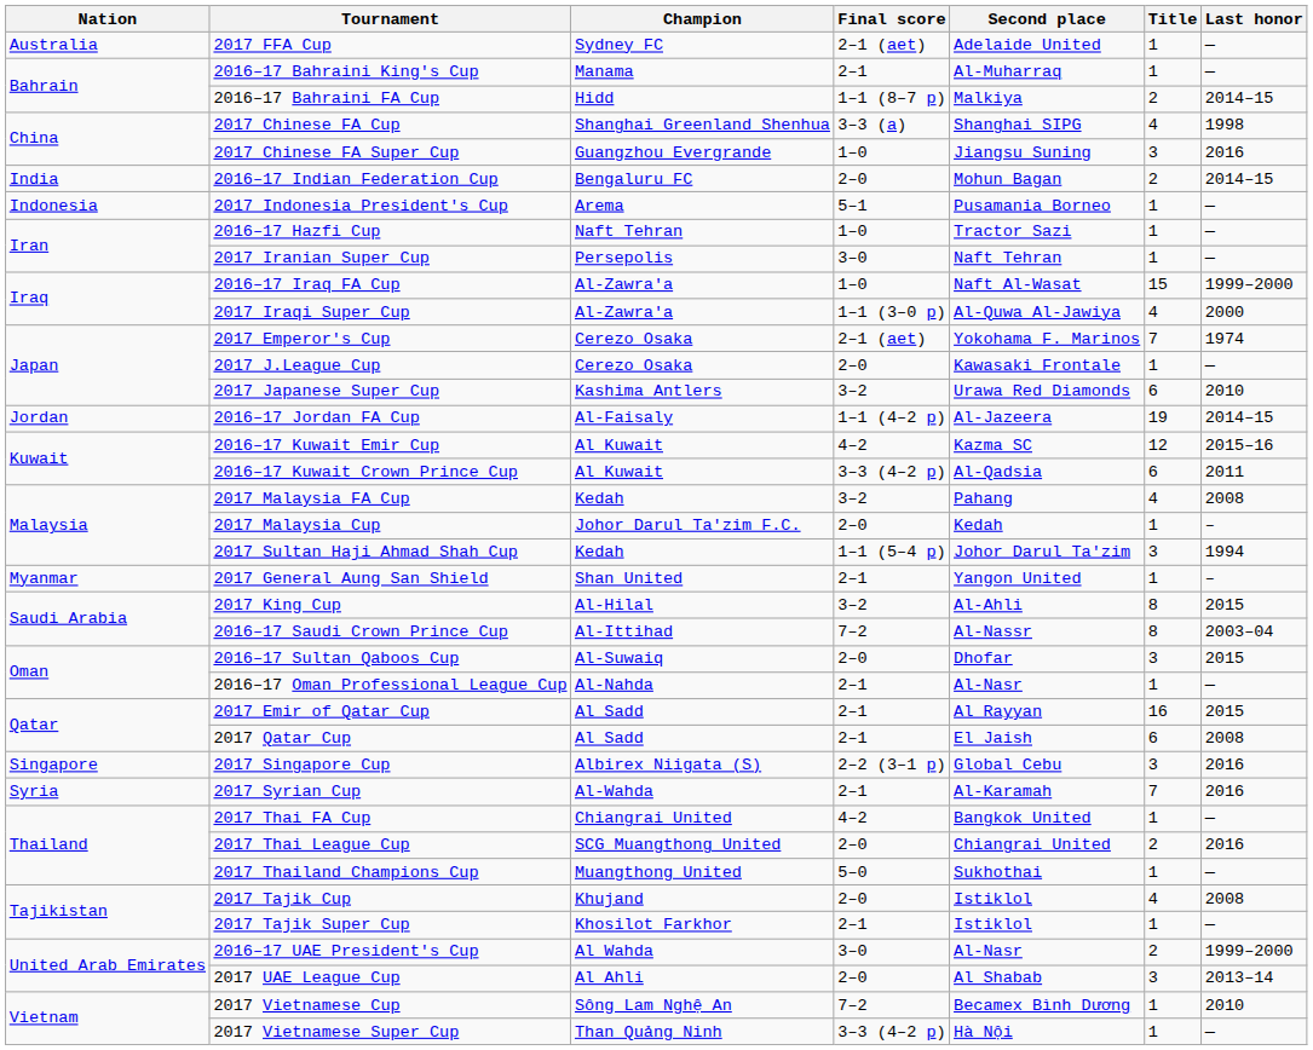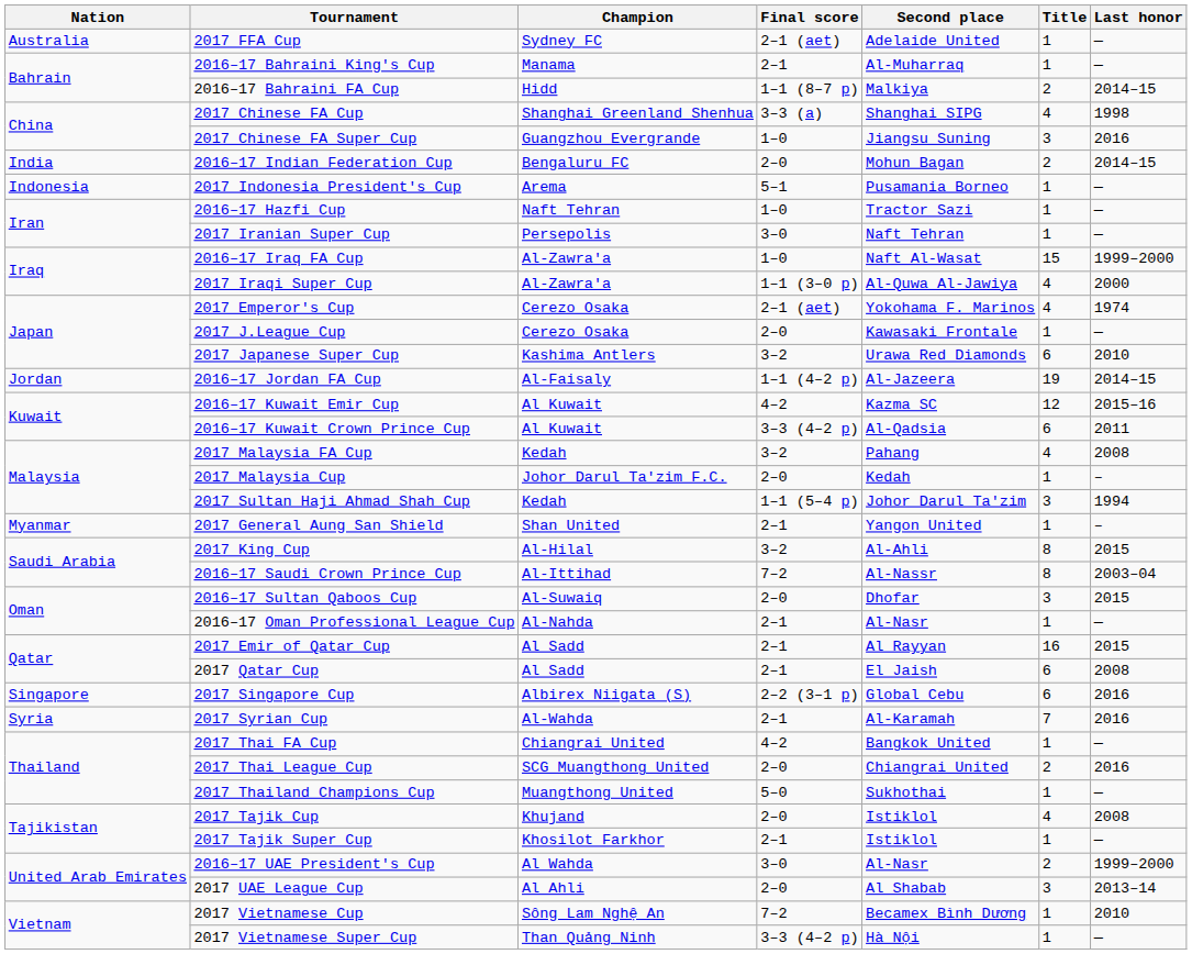 <table class="wikitable sortable">
 <tr>
 <th>Nation</th>
 <th>Tournament</th>
 <th>Champion</th>
 <th>Final score</th>
 <th>Second place</th>
 <th data-sort-type="number">Title</th>
 <th>Last honor</th>
 </tr>
 <tr>
 <td> <a href='#'>Australia</a></td>
 <td><a href='#'>2017 FFA Cup</a></td>
 <td><a href='#'>Sydney FC</a></td>
 <td>2–1 (<a href='#'>aet</a>)</td>
 <td><a href='#'>Adelaide United</a></td>
 <td>1</td>
 <td>—</td>
 </tr>
 <tr>
 <td rowspan=2> <a href='#'>Bahrain</a></td>
 <td><a href='#'>2016–17 Bahraini King's Cup</a></td>
 <td><a href='#'>Manama</a></td>
 <td>2–1</td>
 <td><a href='#'>Al-Muharraq</a></td>
 <td>1</td>
 <td>—</td>
 </tr>
 <tr>
 <td>2016–17 <a href='#'>Bahraini FA Cup</a></td>
 <td><a href='#'>Hidd</a></td>
 <td>1–1 (8–7 <a href='#'>p</a>)</td>
 <td><a href='#'>Malkiya</a></td>
 <td>2</td>
 <td>2014–15</td>
 </tr>
 <tr>
 <td rowspan=2> <a href='#'>China</a></td>
 <td><a href='#'>2017 Chinese FA Cup</a></td>
 <td><a href='#'>Shanghai Greenland Shenhua</a></td>
 <td>3–3 (<a href='#'>a</a>)</td>
 <td><a href='#'>Shanghai SIPG</a></td>
 <td>4</td>
 <td>1998</td>
 </tr>
 <tr>
 <td><a href='#'>2017 Chinese FA Super Cup</a></td>
 <td><a href='#'>Guangzhou Evergrande</a></td>
 <td>1–0</td>
 <td><a href='#'>Jiangsu Suning</a></td>
 <td>3</td>
 <td>2016</td>
 </tr>
 <tr>
 <td> <a href='#'>India</a></td>
 <td><a href='#'>2016–17 Indian Federation Cup</a></td>
 <td><a href='#'>Bengaluru FC</a></td>
 <td>2–0</td>
 <td><a href='#'>Mohun Bagan</a></td>
 <td>2</td>
 <td>2014–15</td>
 </tr>
 <tr>
 <td> <a href='#'>Indonesia</a></td>
 <td><a href='#'>2017 Indonesia President's Cup</a></td>
 <td><a href='#'>Arema</a></td>
 <td>5–1</td>
 <td><a href='#'>Pusamania Borneo</a></td>
 <td>1</td>
 <td>—</td>
 </tr>
 <tr>
 <td rowspan=2> <a href='#'>Iran</a></td>
 <td><a href='#'>2016–17 Hazfi Cup</a></td>
 <td><a href='#'>Naft Tehran</a></td>
 <td>1–0</td>
 <td><a href='#'>Tractor Sazi</a></td>
 <td>1</td>
 <td>—</td>
 </tr>
 <tr>
 <td><a href='#'>2017 Iranian Super Cup</a></td>
 <td><a href='#'>Persepolis</a></td>
 <td>3–0</td>
 <td><a href='#'>Naft Tehran</a></td>
 <td>1</td>
 <td>—</td>
 </tr>
 <tr>
 <td rowspan="2"> <a href='#'>Iraq</a></td>
 <td><a href='#'>2016–17 Iraq FA Cup</a></td>
 <td><a href='#'>Al-Zawra'a</a></td>
 <td>1–0</td>
 <td><a href='#'>Naft Al-Wasat</a></td>
 <td>15</td>
 <td>1999–2000</td>
 </tr>
 <tr>
 <td><a href='#'>2017 Iraqi Super Cup</a></td>
 <td><a href='#'>Al-Zawra'a</a></td>
 <td>1–1 (3–0 <a href='#'>p</a>)</td>
 <td><a href='#'>Al-Quwa Al-Jawiya</a></td>
 <td>4</td>
 <td>2000</td>
 </tr>
 <tr>
 <td rowspan=3> <a href='#'>Japan</a></td>
 <td><a href='#'>2017 Emperor's Cup</a></td>
 <td><a href='#'>Cerezo Osaka</a></td>
 <td>2–1 (<a href='#'>aet</a>)</td>
 <td><a href='#'>Yokohama F. Marinos</a></td>
-<td>7</td>
+<td>4</td>
 <td>1974</td>
 </tr>
 <tr>
 <td><a href='#'>2017 J.League Cup</a></td>
 <td><a href='#'>Cerezo Osaka</a></td>
 <td>2–0</td>
 <td><a href='#'>Kawasaki Frontale</a></td>
 <td>1</td>
 <td>—</td>
 </tr>
 <tr>
 <td><a href='#'>2017 Japanese Super Cup</a></td>
 <td><a href='#'>Kashima Antlers</a></td>
 <td>3–2</td>
 <td><a href='#'>Urawa Red Diamonds</a></td>
 <td>6</td>
 <td>2010</td>
 </tr>
 <tr>
 <td> <a href='#'>Jordan</a></td>
 <td><a href='#'>2016–17 Jordan FA Cup</a></td>
 <td><a href='#'>Al-Faisaly</a></td>
 <td>1–1 (4–2 <a href='#'>p</a>)</td>
 <td><a href='#'>Al-Jazeera</a></td>
 <td>19</td>
 <td>2014–15</td>
 </tr>
 <tr>
 <td rowspan=2> <a href='#'>Kuwait</a></td>
 <td><a href='#'>2016–17 Kuwait Emir Cup</a></td>
 <td><a href='#'>Al Kuwait</a></td>
 <td>4–2</td>
 <td><a href='#'>Kazma SC</a></td>
 <td>12</td>
 <td>2015–16</td>
 </tr>
 <tr>
 <td><a href='#'>2016–17 Kuwait Crown Prince Cup</a></td>
 <td><a href='#'>Al Kuwait</a></td>
 <td>3–3 (4–2 <a href='#'>p</a>)</td>
 <td><a href='#'>Al-Qadsia</a></td>
 <td>6</td>
 <td>2011</td>
 </tr>
 <tr>
 <td rowspan=3> <a href='#'>Malaysia</a></td>
 <td><a href='#'>2017 Malaysia FA Cup</a></td>
 <td><a href='#'>Kedah</a></td>
 <td>3–2</td>
 <td><a href='#'>Pahang</a></td>
 <td>4</td>
 <td>2008</td>
 </tr>
 <tr>
 <td><a href='#'>2017 Malaysia Cup</a></td>
 <td><a href='#'>Johor Darul Ta'zim F.C.</a></td>
 <td>2–0</td>
 <td><a href='#'>Kedah</a></td>
 <td>1</td>
 <td>–</td>
 </tr>
 <tr>
 <td><a href='#'>2017 Sultan Haji Ahmad Shah Cup</a></td>
 <td><a href='#'>Kedah</a></td>
 <td>1–1 (5–4 <a href='#'>p</a>)</td>
 <td><a href='#'>Johor Darul Ta'zim</a></td>
 <td>3</td>
 <td>1994</td>
 </tr>
 <tr>
 <td> <a href='#'>Myanmar</a></td>
 <td><a href='#'>2017 General Aung San Shield</a></td>
 <td><a href='#'>Shan United</a></td>
 <td>2–1</td>
 <td><a href='#'>Yangon United</a></td>
 <td>1</td>
 <td>–</td>
 </tr>
 <tr>
 <td rowspan=2> <a href='#'>Saudi Arabia</a></td>
 <td><a href='#'>2017 King Cup</a></td>
 <td><a href='#'>Al-Hilal</a></td>
 <td>3–2</td>
 <td><a href='#'>Al-Ahli</a></td>
 <td>8</td>
 <td>2015</td>
 </tr>
 <tr>
 <td><a href='#'>2016–17 Saudi Crown Prince Cup</a></td>
 <td><a href='#'>Al-Ittihad</a></td>
 <td>7–2</td>
 <td><a href='#'>Al-Nassr</a></td>
 <td>8</td>
 <td>2003–04</td>
 </tr>
 <tr>
 <td rowspan=2> <a href='#'>Oman</a></td>
 <td><a href='#'>2016–17 Sultan Qaboos Cup</a></td>
 <td><a href='#'>Al-Suwaiq</a></td>
 <td>2–0</td>
 <td><a href='#'>Dhofar</a></td>
 <td>3</td>
 <td>2015</td>
 </tr>
 <tr>
 <td>2016–17 <a href='#'>Oman Professional League Cup</a></td>
 <td><a href='#'>Al-Nahda</a></td>
 <td>2–1</td>
 <td><a href='#'>Al-Nasr</a></td>
 <td>1</td>
 <td>—</td>
 </tr>
 <tr>
 <td rowspan=2> <a href='#'>Qatar</a></td>
 <td><a href='#'>2017 Emir of Qatar Cup</a></td>
 <td><a href='#'>Al Sadd</a></td>
 <td>2–1</td>
 <td><a href='#'>Al Rayyan</a></td>
 <td>16</td>
 <td>2015</td>
 </tr>
 <tr>
 <td>2017 <a href='#'>Qatar Cup</a></td>
 <td><a href='#'>Al Sadd</a></td>
 <td>2–1</td>
 <td><a href='#'>El Jaish</a></td>
 <td>6</td>
 <td>2008</td>
 </tr>
 <tr>
 <td> <a href='#'>Singapore</a></td>
 <td><a href='#'>2017 Singapore Cup</a></td>
 <td><a href='#'>Albirex Niigata (S)</a></td>
 <td>2–2 (3–1 <a href='#'>p</a>)</td>
 <td><a href='#'>Global Cebu</a></td>
-<td>3</td>
+<td>6</td>
 <td>2016</td>
 </tr>
 <tr>
 <td> <a href='#'>Syria</a></td>
 <td><a href='#'>2017 Syrian Cup</a></td>
 <td><a href='#'>Al-Wahda</a></td>
 <td>2–1</td>
 <td><a href='#'>Al-Karamah</a></td>
 <td>7</td>
 <td>2016</td>
 </tr>
 <tr>
 <td rowspan=3> <a href='#'>Thailand</a></td>
 <td><a href='#'>2017 Thai FA Cup</a></td>
 <td><a href='#'>Chiangrai United</a></td>
 <td>4–2</td>
 <td><a href='#'>Bangkok United</a></td>
 <td>1</td>
 <td>—</td>
 </tr>
 <tr>
 <td><a href='#'>2017 Thai League Cup</a></td>
 <td><a href='#'>SCG Muangthong United</a></td>
 <td>2–0</td>
 <td><a href='#'>Chiangrai United</a></td>
 <td>2</td>
 <td>2016</td>
 </tr>
 <tr>
 <td><a href='#'>2017 Thailand Champions Cup</a></td>
 <td><a href='#'>Muangthong United</a></td>
 <td>5–0</td>
 <td><a href='#'>Sukhothai</a></td>
 <td>1</td>
 <td>—</td>
 </tr>
 <tr>
 <td rowspan=2> <a href='#'>Tajikistan</a></td>
 <td><a href='#'>2017 Tajik Cup</a></td>
 <td><a href='#'>Khujand</a></td>
 <td>2–0</td>
 <td><a href='#'>Istiklol</a></td>
 <td>4</td>
 <td>2008</td>
 </tr>
 <tr>
 <td><a href='#'>2017 Tajik Super Cup</a></td>
 <td><a href='#'>Khosilot Farkhor</a></td>
 <td>2–1</td>
 <td><a href='#'>Istiklol</a></td>
 <td>1</td>
 <td>—</td>
 </tr>
 <tr>
 <td rowspan=2> <a href='#'>United Arab Emirates</a></td>
 <td><a href='#'>2016–17 UAE President's Cup</a></td>
 <td><a href='#'>Al Wahda</a></td>
 <td>3–0</td>
 <td><a href='#'>Al-Nasr</a></td>
 <td>2</td>
 <td>1999–2000</td>
 </tr>
 <tr>
 <td>2017 <a href='#'>UAE League Cup</a></td>
 <td><a href='#'>Al Ahli</a></td>
 <td>2–0</td>
 <td><a href='#'>Al Shabab</a></td>
 <td>3</td>
 <td>2013–14</td>
 </tr>
 <tr>
 <td rowspan=2> <a href='#'>Vietnam</a></td>
 <td>2017 <a href='#'>Vietnamese Cup</a></td>
 <td><a href='#'>Sông Lam Nghệ An</a></td>
 <td>7–2</td>
 <td><a href='#'>Becamex Bình Dương</a></td>
 <td>1</td>
 <td>2010</td>
 </tr>
 <tr>
 <td>2017 <a href='#'>Vietnamese Super Cup</a></td>
 <td><a href='#'>Than Quảng Ninh</a></td>
 <td>3–3 (4–2 <a href='#'>p</a>)</td>
 <td><a href='#'>Hà Nội</a></td>
 <td>1</td>
 <td>—</td>
 </tr>
 </table>
